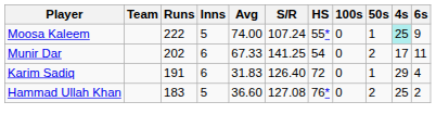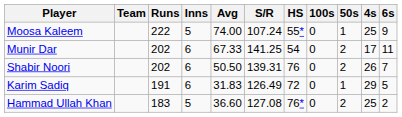 <table class="wikitable">
 <tr>
 <th>Player</th>
 <th>Team</th>
 <th>Runs</th>
 <th>Inns</th>
 <th>Avg</th>
 <th>S/R</th>
 <th>HS</th>
 <th>100s</th>
 <th>50s</th>
 <th>4s</th>
 <th>6s</th>
 </tr>
 <tr>
 <td><a href='#'>Moosa Kaleem</a></td>
 <td></td>
 <td>222</td>
 <td>5</td>
 <td>74.00</td>
 <td>107.24</td>
 <td>55<a href='#'>*</a></td>
 <td>0</td>
 <td>1</td>
-<td style="background: paleturquoise;">25</td>
+<td>25</td>
 <td>9</td>
 </tr>
 <tr>
 <td><a href='#'>Munir Dar</a></td>
 <td></td>
 <td>202</td>
 <td>6</td>
 <td>67.33</td>
 <td>141.25</td>
 <td>54</td>
 <td>0</td>
 <td>2</td>
 <td>17</td>
 <td>11</td>
 </tr>
 <tr>
+<td><a href='#'>Shabir Noori</a></td>
+<td></td>
+<td>202</td>
+<td>6</td>
+<td>50.50</td>
+<td>139.31</td>
+<td>76</td>
+<td>0</td>
+<td>2</td>
+<td>26</td>
+<td>7</td>
+</tr>
+<tr>
 <td><a href='#'>Karim Sadiq</a></td>
 <td></td>
 <td>191</td>
 <td>6</td>
 <td>31.83</td>
-<td>126.40</td>
+<td>126.49</td>
 <td>72</td>
 <td>0</td>
 <td>1</td>
 <td>29</td>
-<td>4</td>
+<td>5</td>
 </tr>
 <tr>
 <td><a href='#'>Hammad Ullah Khan</a></td>
 <td></td>
 <td>183</td>
 <td>5</td>
 <td>36.60</td>
 <td>127.08</td>
 <td>76<a href='#'>*</a></td>
 <td>0</td>
 <td>2</td>
 <td>25</td>
 <td>2</td>
 </tr>
 </table>
